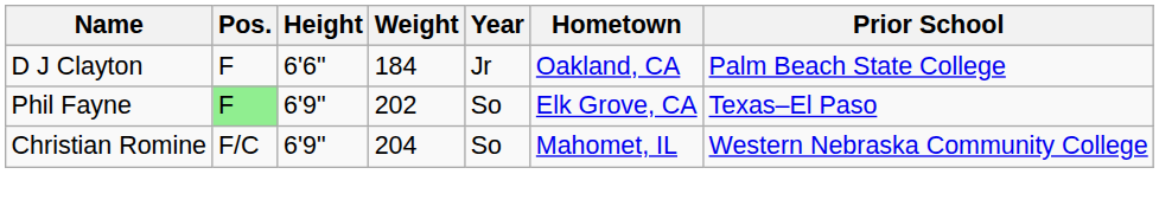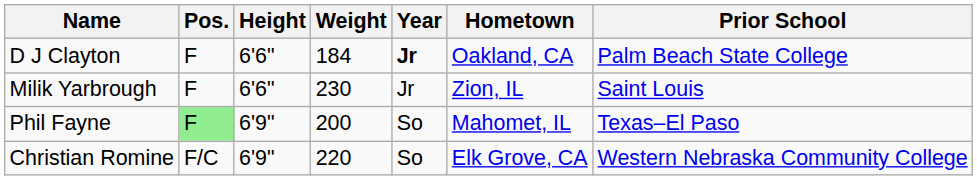 <table class="wikitable sortable" border="1">
 <tr>
 <th>Name</th>
 <th>Pos.</th>
 <th>Height</th>
 <th>Weight</th>
 <th>Year</th>
 <th>Hometown</th>
 <th class="unsortable">Prior School</th>
 </tr>
 <tr>
 <td>D J Clayton</td>
 <td>F</td>
 <td>6'6"</td>
 <td>184</td>
-<td>Jr</td>
+<td><strong>Jr</strong></td>
 <td><a href='#'>Oakland, CA</a></td>
 <td><a href='#'>Palm Beach State College</a></td>
+</tr>
+<tr>
+<td>Milik Yarbrough</td>
+<td>F</td>
+<td>6'6"</td>
+<td>230</td>
+<td>Jr</td>
+<td><a href='#'>Zion, IL</a></td>
+<td><a href='#'>Saint Louis</a></td>
 </tr>
 <tr>
 <td>Phil Fayne</td>
 <td style="background: lightgreen;">F</td>
 <td>6'9"</td>
-<td>202</td>
+<td>200</td>
 <td>So</td>
-<td><a href='#'>Elk Grove, CA</a></td>
+<td><a href='#'>Mahomet, IL</a></td>
 <td><a href='#'>Texas–El Paso</a></td>
 </tr>
 <tr>
 <td>Christian Romine</td>
 <td>F/C</td>
 <td>6'9"</td>
-<td>204</td>
+<td>220</td>
 <td>So</td>
-<td><a href='#'>Mahomet, IL</a></td>
+<td><a href='#'>Elk Grove, CA</a></td>
 <td><a href='#'>Western Nebraska Community College</a></td>
 </tr>
 </table>
